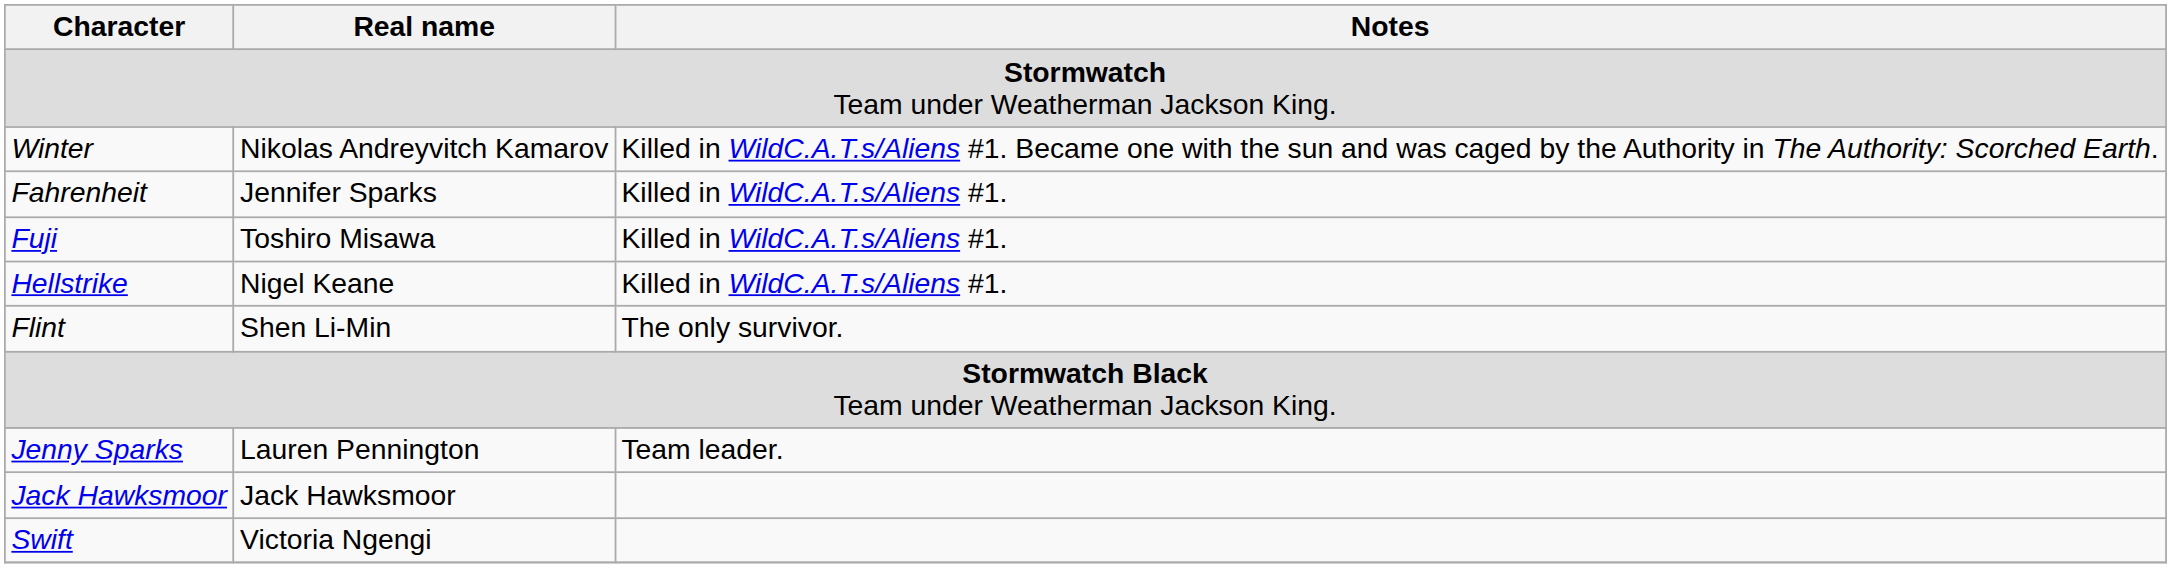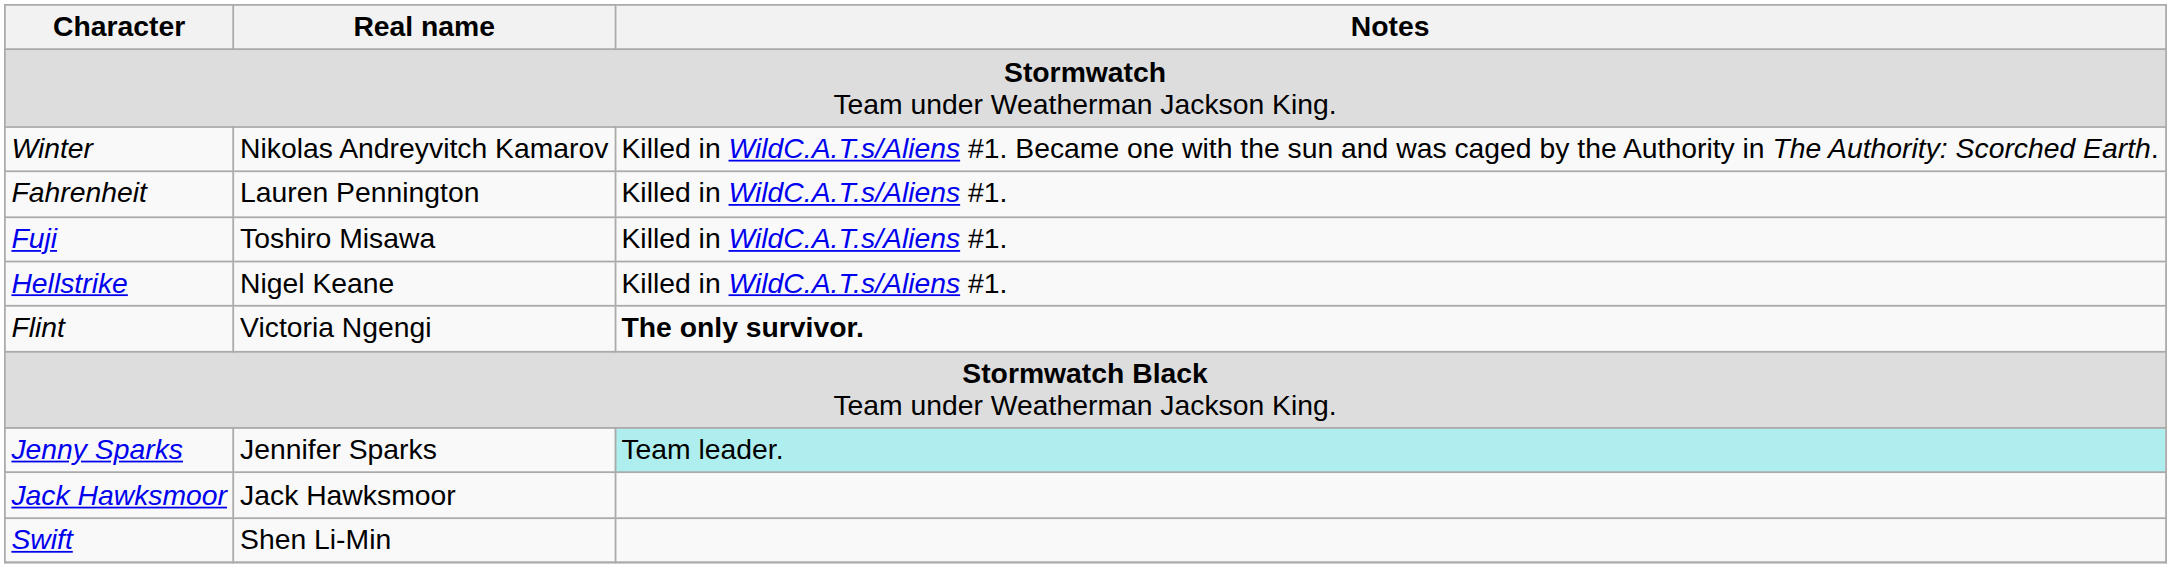 <table class="wikitable">
 <tr>
 <th>Character</th>
 <th>Real name</th>
 <th>Notes</th>
 </tr>
 <tr bgcolor="#DDDDDD">
 <td colspan=5 align=center><strong>Stormwatch</strong><br>Team under Weatherman Jackson King.</td>
 </tr>
 <tr>
 <td><em>Winter</em></td>
 <td>Nikolas Andreyvitch Kamarov</td>
 <td>Killed in <em><a href='#'>WildC.A.T.s/Aliens</a></em> #1. Became one with the sun and was caged by the Authority in <em>The Authority: Scorched Earth</em>.</td>
 </tr>
 <tr>
 <td><em>Fahrenheit</em></td>
-<td>Jennifer Sparks</td>
+<td>Lauren Pennington</td>
 <td>Killed in <em><a href='#'>WildC.A.T.s/Aliens</a></em> #1.</td>
 </tr>
 <tr>
 <td><em><a href='#'>Fuji</a></em></td>
 <td>Toshiro Misawa</td>
 <td>Killed in <em><a href='#'>WildC.A.T.s/Aliens</a></em> #1.</td>
 </tr>
 <tr>
 <td><em><a href='#'>Hellstrike</a></em></td>
 <td>Nigel Keane</td>
 <td>Killed in <em><a href='#'>WildC.A.T.s/Aliens</a></em> #1.</td>
 </tr>
 <tr>
 <td><em>Flint</em></td>
-<td>Shen Li-Min</td>
-<td>The only survivor.</td>
+<td>Victoria Ngengi</td>
+<td><strong>The only survivor.</strong></td>
 </tr>
 <tr bgcolor="#DDDDDD">
 <td colspan=5 align=center><strong>Stormwatch Black</strong><br>Team under Weatherman Jackson King.</td>
 </tr>
 <tr>
 <td><em><a href='#'>Jenny Sparks</a></em></td>
-<td>Lauren Pennington</td>
-<td>Team leader.</td>
+<td>Jennifer Sparks</td>
+<td style="background: paleturquoise;">Team leader.</td>
 </tr>
 <tr>
 <td><em><a href='#'>Jack Hawksmoor</a></em></td>
 <td>Jack Hawksmoor</td>
 <td></td>
 </tr>
 <tr>
 <td><em><a href='#'>Swift</a></em></td>
-<td>Victoria Ngengi</td>
+<td>Shen Li-Min</td>
 <td></td>
 </tr>
 <tr>
 </tr>
 </table>
